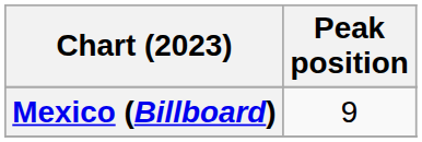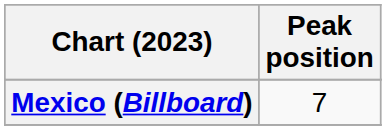 <table class="wikitable sortable plainrowheaders" style="text-align:center">
 <tr>
 <th scope="col">Chart (2023)</th>
 <th scope="col">Peak<br>position</th>
 </tr>
 <tr>
 </tr>
 <tr>
 <th scope="row"><a href='#'>Mexico</a> (<a href='#'><em>Billboard</em></a>)</th>
-<td>9</td>
+<td>7</td>
 </tr>
 <tr>
 </tr>
 <tr>
 </tr>
 </table>
